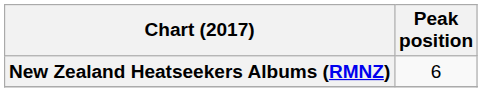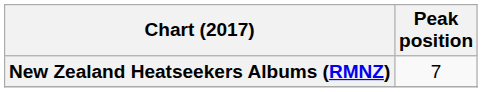 <table class="wikitable sortable plainrowheaders" style="text-align:center">
 <tr>
 <th scope="col">Chart (2017)</th>
 <th scope="col">Peak<br> position</th>
 </tr>
 <tr>
 <th scope="row">New Zealand Heatseekers Albums (<a href='#'>RMNZ</a>)</th>
-<td>6</td>
+<td>7</td>
 </tr>
 <tr>
 </tr>
 <tr>
 </tr>
 <tr>
 </tr>
 </table>
